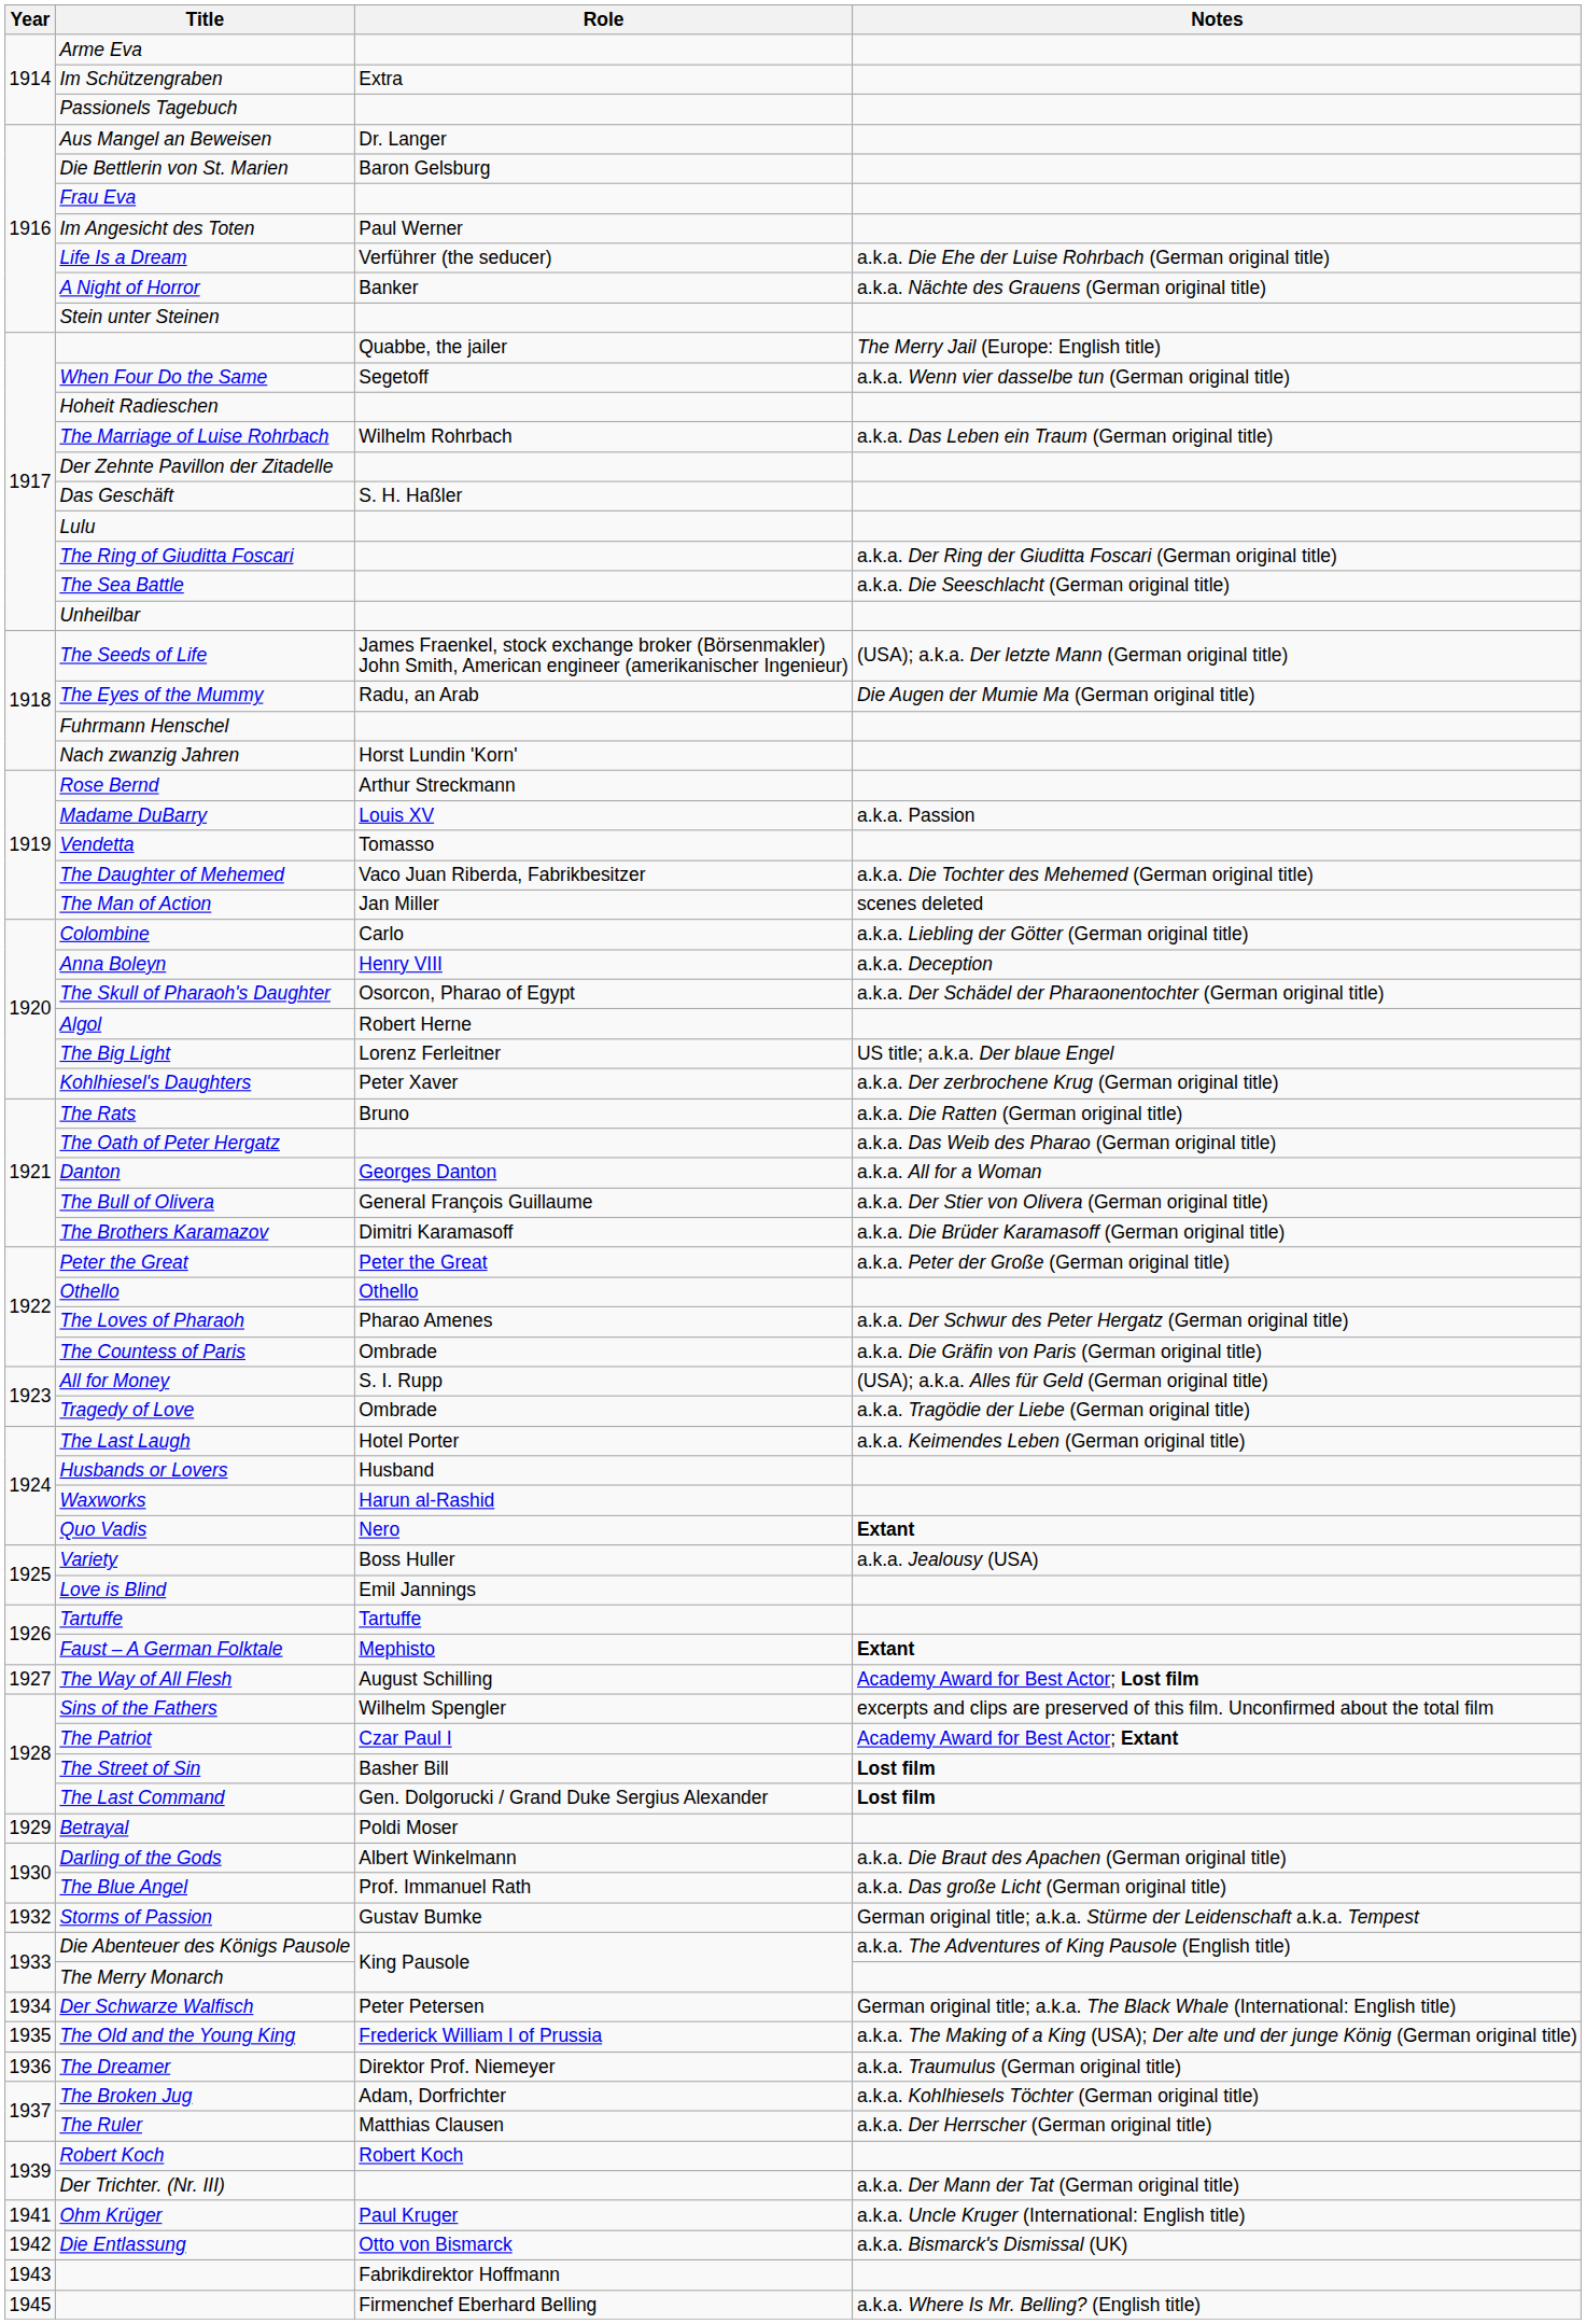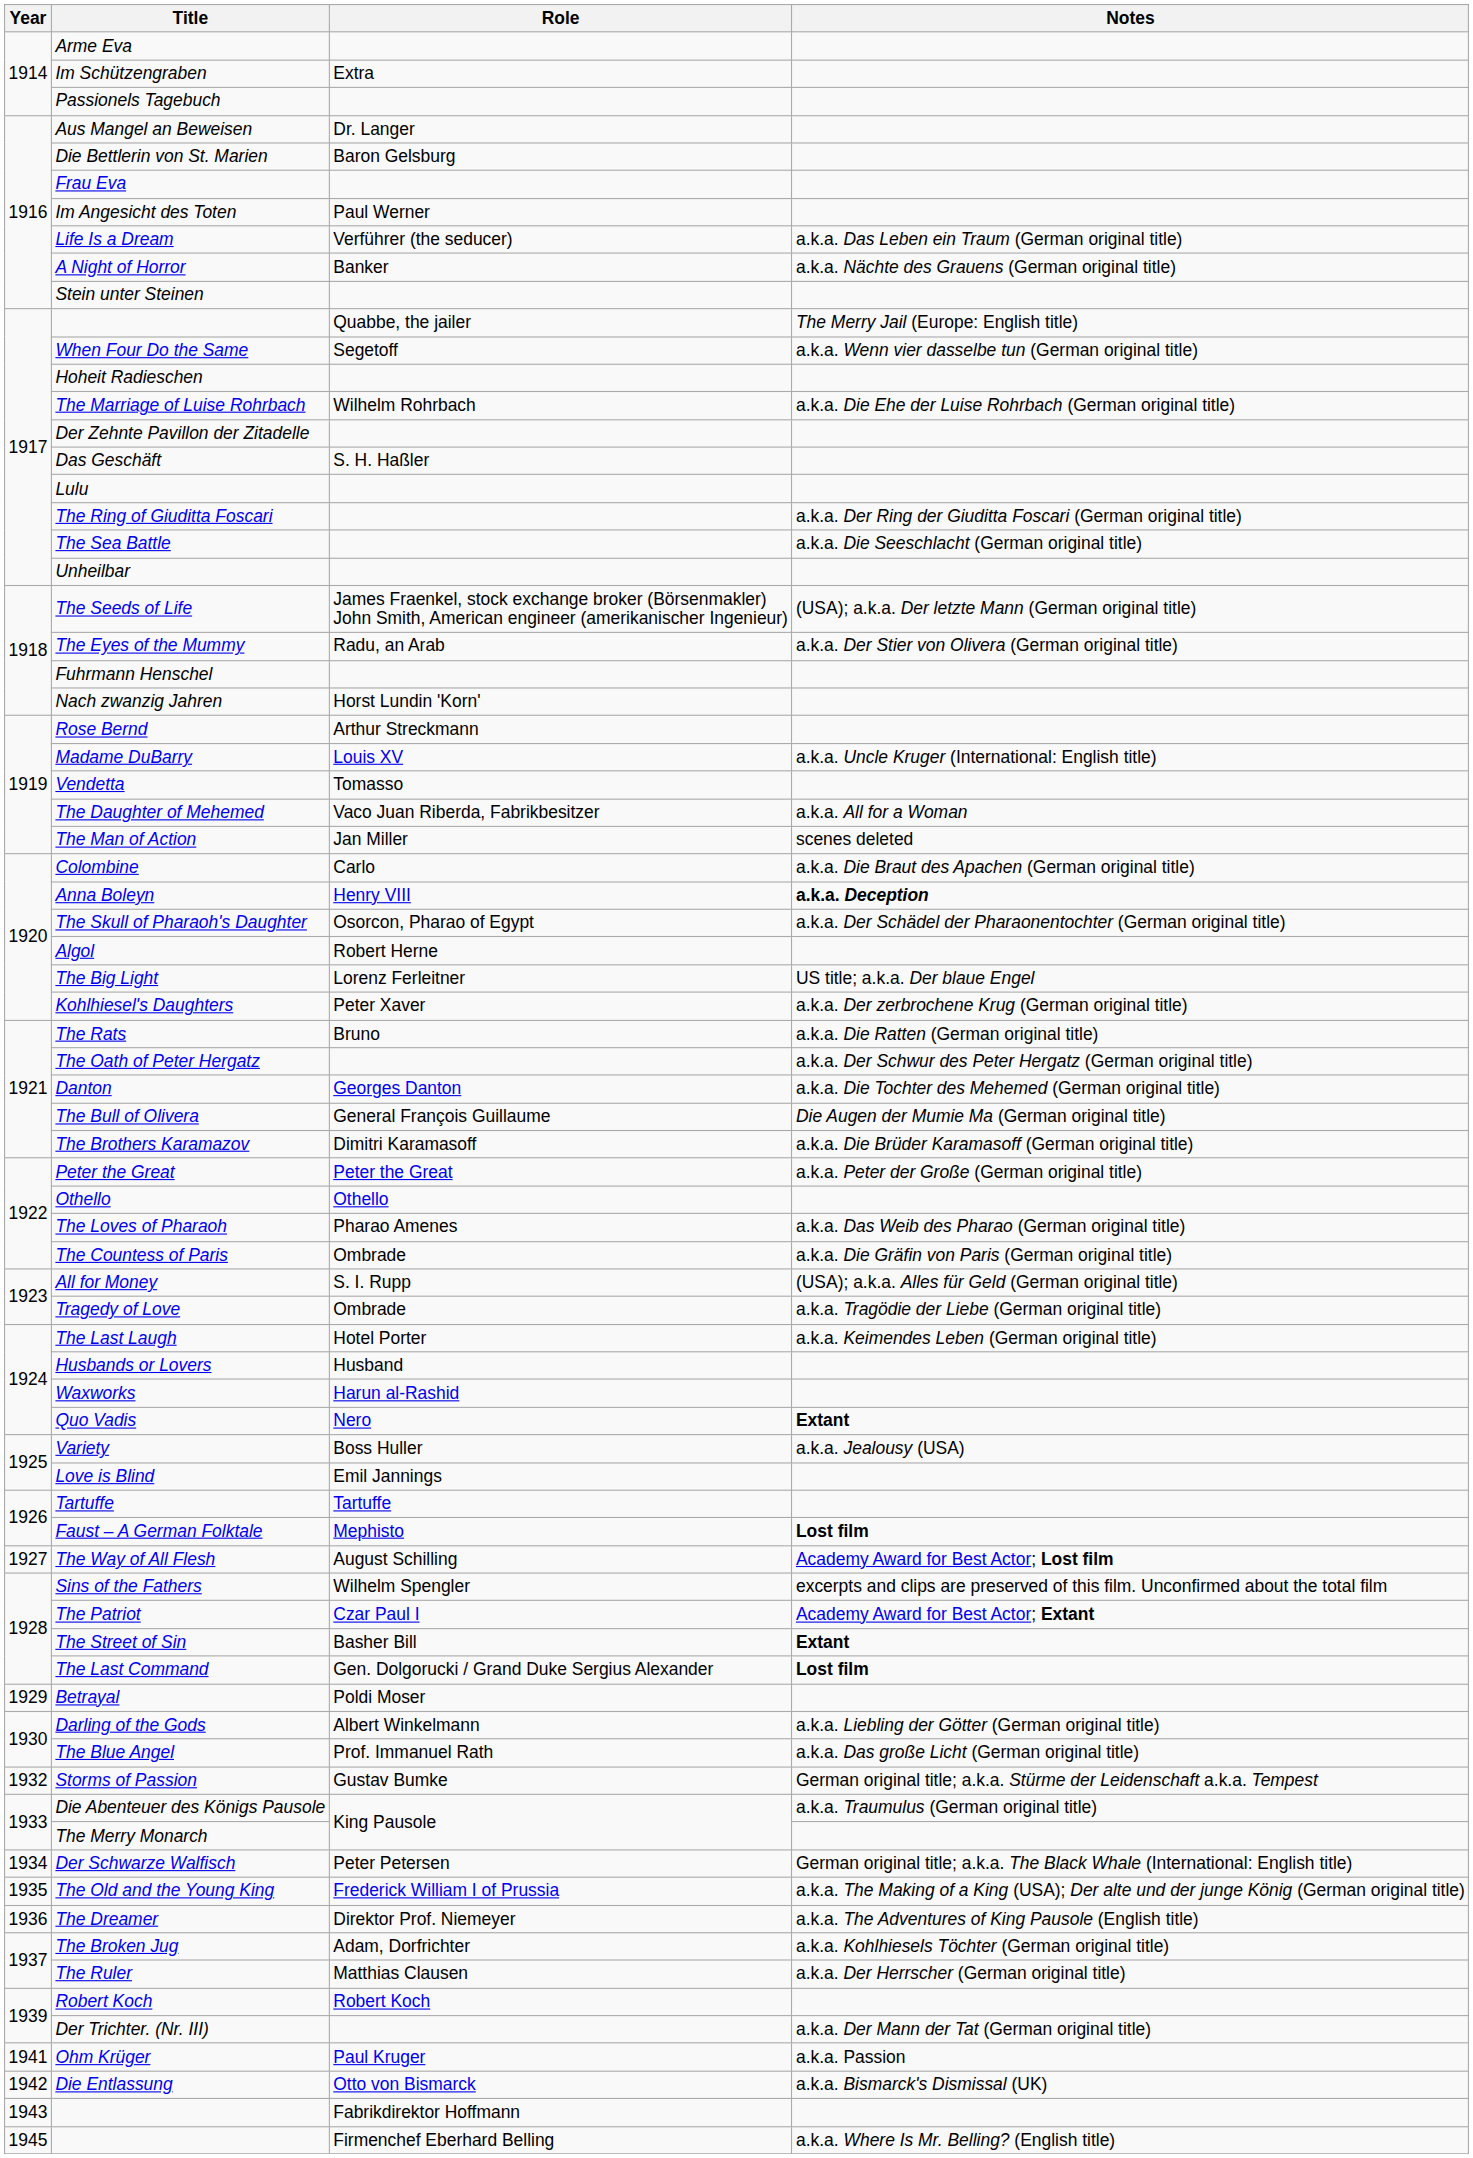 <table class="wikitable sortable plainrowheaders">
 <tr>
 <th scope="col">Year</th>
 <th scope="col">Title</th>
 <th scope="col">Role</th>
 <th scope="col" class="unsortable">Notes</th>
 </tr>
 <tr>
 <td rowspan= 3>1914</td>
 <td><em>Arme Eva</em></td>
 <td></td>
 <td></td>
 </tr>
 <tr>
 <td><em>Im Schützengraben</em></td>
 <td>Extra</td>
 <td></td>
 </tr>
 <tr>
 <td><em>Passionels Tagebuch</em></td>
 <td></td>
 <td></td>
 </tr>
 <tr>
 <td rowspan=7>1916</td>
 <td><em>Aus Mangel an Beweisen</em></td>
 <td>Dr. Langer</td>
 <td></td>
 </tr>
 <tr>
 <td><em>Die Bettlerin von St. Marien</em></td>
 <td>Baron Gelsburg</td>
 <td></td>
 </tr>
 <tr>
 <td><em><a href='#'>Frau Eva</a></em></td>
 <td></td>
 <td></td>
 </tr>
 <tr>
 <td><em>Im Angesicht des Toten</em></td>
 <td>Paul Werner</td>
 <td></td>
 </tr>
 <tr>
 <td><em><a href='#'>Life Is a Dream</a></em></td>
 <td>Verführer (the seducer)</td>
-<td>a.k.a. <em>Die Ehe der Luise Rohrbach</em> (German original title)</td>
+<td>a.k.a. <em>Das Leben ein Traum</em> (German original title)</td>
 </tr>
 <tr>
 <td><em><a href='#'>A Night of Horror</a></em></td>
 <td>Banker</td>
 <td>a.k.a. <em>Nächte des Grauens</em> (German original title)</td>
 </tr>
 <tr>
 <td><em>Stein unter Steinen</em></td>
 <td></td>
 <td></td>
 </tr>
 <tr>
 <td rowspan=10>1917</td>
 <td><em></em></td>
 <td>Quabbe, the jailer</td>
 <td><em>The Merry Jail</em> (Europe: English title)</td>
 </tr>
 <tr>
 <td><em><a href='#'>When Four Do the Same</a></em></td>
 <td>Segetoff</td>
 <td>a.k.a. <em>Wenn vier dasselbe tun</em> (German original title)</td>
 </tr>
 <tr>
 <td><em>Hoheit Radieschen</em></td>
 <td></td>
 <td></td>
 </tr>
 <tr>
 <td><em><a href='#'>The Marriage of Luise Rohrbach</a></em></td>
 <td>Wilhelm Rohrbach</td>
-<td>a.k.a. <em>Das Leben ein Traum</em> (German original title)</td>
+<td>a.k.a. <em>Die Ehe der Luise Rohrbach</em> (German original title)</td>
 </tr>
 <tr>
 <td><em>Der Zehnte Pavillon der Zitadelle</em></td>
 <td></td>
 <td></td>
 </tr>
 <tr>
 <td><em>Das Geschäft</em></td>
 <td>S. H. Haßler</td>
 <td></td>
 </tr>
 <tr>
 <td><em>Lulu</em></td>
 <td></td>
 <td></td>
 </tr>
 <tr>
 <td><em><a href='#'>The Ring of Giuditta Foscari</a></em></td>
 <td></td>
 <td>a.k.a. <em>Der Ring der Giuditta Foscari</em> (German original title)</td>
 </tr>
 <tr>
 <td><em><a href='#'>The Sea Battle</a></em></td>
 <td></td>
 <td>a.k.a. <em>Die Seeschlacht</em> (German original title)</td>
 </tr>
 <tr>
 <td><em>Unheilbar</em></td>
 <td></td>
 <td></td>
 </tr>
 <tr>
 <td rowspan= 4>1918</td>
 <td><em><a href='#'>The Seeds of Life</a></em></td>
 <td>James Fraenkel, stock exchange broker (Börsenmakler)<br>John Smith, American engineer (amerikanischer Ingenieur)</td>
 <td>(USA); a.k.a. <em>Der letzte Mann</em> (German original title)</td>
 </tr>
 <tr>
 <td><em><a href='#'>The Eyes of the Mummy</a></em></td>
 <td>Radu, an Arab</td>
-<td><em>Die Augen der Mumie Ma</em> (German original title)</td>
+<td>a.k.a. <em>Der Stier von Olivera</em> (German original title)</td>
 </tr>
 <tr>
 <td><em>Fuhrmann Henschel</em></td>
 <td></td>
 <td></td>
 </tr>
 <tr>
 <td><em>Nach zwanzig Jahren</em></td>
 <td>Horst Lundin 'Korn'</td>
 <td></td>
 </tr>
 <tr>
 <td rowspan=5>1919</td>
 <td><em><a href='#'>Rose Bernd</a></em></td>
 <td>Arthur Streckmann</td>
 <td></td>
 </tr>
 <tr>
 <td><em><a href='#'>Madame DuBarry</a></em></td>
 <td><a href='#'>Louis XV</a></td>
-<td>a.k.a. Passion</td>
+<td>a.k.a. <em>Uncle Kruger</em> (International: English title)</td>
 </tr>
 <tr>
 <td><em><a href='#'>Vendetta</a></em></td>
 <td>Tomasso</td>
 <td></td>
 </tr>
 <tr>
 <td><em><a href='#'>The Daughter of Mehemed</a></em></td>
 <td>Vaco Juan Riberda, Fabrikbesitzer</td>
-<td>a.k.a. <em>Die Tochter des Mehemed</em> (German original title)</td>
+<td>a.k.a. <em>All for a Woman</em></td>
 </tr>
 <tr>
 <td><em><a href='#'>The Man of Action</a></em></td>
 <td>Jan Miller</td>
 <td>scenes deleted</td>
 </tr>
 <tr>
 <td rowspan= 6>1920</td>
 <td><em><a href='#'>Colombine</a></em></td>
 <td>Carlo</td>
-<td>a.k.a. <em>Liebling der Götter</em> (German original title)</td>
+<td>a.k.a. <em>Die Braut des Apachen</em> (German original title)</td>
 </tr>
 <tr>
 <td><em><a href='#'>Anna Boleyn</a></em></td>
 <td><a href='#'>Henry VIII</a></td>
-<td>a.k.a. <em>Deception</em></td>
+<td><strong>a.k.a. <em>Deception</em></strong></td>
 </tr>
 <tr>
 <td><em><a href='#'>The Skull of Pharaoh's Daughter</a></em></td>
 <td>Osorcon, Pharao of Egypt</td>
 <td>a.k.a. <em>Der Schädel der Pharaonentochter</em> (German original title)</td>
 </tr>
 <tr>
 <td><em><a href='#'>Algol</a></em></td>
 <td>Robert Herne</td>
 <td></td>
 </tr>
 <tr>
 <td><em><a href='#'>The Big Light</a></em></td>
 <td>Lorenz Ferleitner</td>
 <td>US title; a.k.a. <em>Der blaue Engel</em></td>
 </tr>
 <tr>
 <td><em><a href='#'>Kohlhiesel's Daughters</a></em></td>
 <td>Peter Xaver</td>
 <td>a.k.a. <em>Der zerbrochene Krug</em> (German original title)</td>
 </tr>
 <tr>
 <td rowspan=5>1921</td>
 <td><em><a href='#'>The Rats</a></em></td>
 <td>Bruno</td>
 <td>a.k.a. <em>Die Ratten</em> (German original title)</td>
 </tr>
 <tr>
 <td><em><a href='#'>The Oath of Peter Hergatz</a></em></td>
 <td></td>
-<td>a.k.a. <em>Das Weib des Pharao</em> (German original title)</td>
+<td>a.k.a. <em>Der Schwur des Peter Hergatz</em> (German original title)</td>
 </tr>
 <tr>
 <td><em><a href='#'>Danton</a></em></td>
 <td><a href='#'>Georges Danton</a></td>
-<td>a.k.a. <em>All for a Woman</em></td>
+<td>a.k.a. <em>Die Tochter des Mehemed</em> (German original title)</td>
 </tr>
 <tr>
 <td><em><a href='#'>The Bull of Olivera</a></em></td>
 <td>General François Guillaume</td>
-<td>a.k.a. <em>Der Stier von Olivera</em> (German original title)</td>
+<td><em>Die Augen der Mumie Ma</em> (German original title)</td>
 </tr>
 <tr>
 <td><em><a href='#'>The Brothers Karamazov</a></em></td>
 <td>Dimitri Karamasoff</td>
 <td>a.k.a. <em>Die Brüder Karamasoff</em> (German original title)</td>
 </tr>
 <tr>
 <td rowspan=4>1922</td>
 <td><em><a href='#'>Peter the Great</a></em></td>
 <td><a href='#'>Peter the Great</a></td>
 <td>a.k.a. <em>Peter der Große</em> (German original title)</td>
 </tr>
 <tr>
 <td><em><a href='#'>Othello</a></em></td>
 <td><a href='#'>Othello</a></td>
 <td></td>
 </tr>
 <tr>
 <td><em><a href='#'>The Loves of Pharaoh</a></em></td>
 <td>Pharao Amenes</td>
-<td>a.k.a. <em>Der Schwur des Peter Hergatz</em> (German original title)</td>
+<td>a.k.a. <em>Das Weib des Pharao</em> (German original title)</td>
 </tr>
 <tr>
 <td><em><a href='#'>The Countess of Paris</a></em></td>
 <td>Ombrade</td>
 <td>a.k.a. <em>Die Gräfin von Paris</em> (German original title)</td>
 </tr>
 <tr>
 <td rowspan=2>1923</td>
 <td><em><a href='#'>All for Money</a></em></td>
 <td>S. I. Rupp</td>
 <td>(USA); a.k.a. <em>Alles für Geld</em>  (German original title)</td>
 </tr>
 <tr>
 <td><em><a href='#'>Tragedy of Love</a></em></td>
 <td>Ombrade</td>
 <td>a.k.a. <em>Tragödie der Liebe</em> (German original title)</td>
 </tr>
 <tr>
 <td rowspan=4>1924</td>
 <td><em><a href='#'>The Last Laugh</a></em></td>
 <td>Hotel Porter</td>
 <td>a.k.a. <em>Keimendes Leben</em> (German original title)</td>
 </tr>
 <tr>
 <td><em><a href='#'>Husbands or Lovers</a></em></td>
 <td>Husband</td>
 <td></td>
 </tr>
 <tr>
 <td><em><a href='#'>Waxworks</a></em></td>
 <td><a href='#'>Harun al-Rashid</a></td>
 <td></td>
 </tr>
 <tr>
 <td><em><a href='#'>Quo Vadis</a></em></td>
 <td><a href='#'>Nero</a></td>
 <td><strong>Extant</strong></td>
 </tr>
 <tr>
 <td rowspan=2>1925</td>
 <td><em><a href='#'>Variety</a></em></td>
 <td>Boss Huller</td>
 <td>a.k.a. <em>Jealousy</em> (USA)</td>
 </tr>
 <tr>
 <td><em><a href='#'>Love is Blind</a></em></td>
 <td>Emil Jannings</td>
 <td></td>
 </tr>
 <tr>
 <td rowspan=2>1926</td>
 <td><em><a href='#'>Tartuffe</a></em></td>
 <td><a href='#'>Tartuffe</a></td>
 <td></td>
 </tr>
 <tr>
 <td><em><a href='#'>Faust – A German Folktale</a></em></td>
 <td><a href='#'>Mephisto</a></td>
-<td><strong>Extant</strong></td>
+<td><strong>Lost film</strong></td>
 </tr>
 <tr>
 <td>1927</td>
 <td><em><a href='#'>The Way of All Flesh</a></em></td>
 <td>August Schilling</td>
 <td><a href='#'>Academy Award for Best Actor</a>;  <strong>Lost film</strong></td>
 </tr>
 <tr>
 <td rowspan=4>1928</td>
 <td><em><a href='#'>Sins of the Fathers</a></em></td>
 <td>Wilhelm Spengler</td>
 <td>excerpts and clips are preserved of this film. Unconfirmed about the total film</td>
 </tr>
 <tr>
 <td><em><a href='#'>The Patriot</a></em></td>
 <td><a href='#'>Czar Paul I</a></td>
 <td><a href='#'>Academy Award for Best Actor</a>;  <strong>Extant</strong></td>
 </tr>
 <tr>
 <td><em><a href='#'>The Street of Sin</a></em></td>
 <td>Basher Bill</td>
-<td><strong>Lost film</strong></td>
+<td><strong>Extant</strong></td>
 </tr>
 <tr>
 <td><em><a href='#'>The Last Command</a></em></td>
 <td>Gen. Dolgorucki / Grand Duke Sergius Alexander</td>
 <td><strong>Lost film</strong></td>
 </tr>
 <tr>
 <td>1929</td>
 <td><em><a href='#'>Betrayal</a></em></td>
 <td>Poldi Moser</td>
 <td></td>
 </tr>
 <tr>
 <td rowspan=2>1930</td>
 <td><em><a href='#'>Darling of the Gods</a></em></td>
 <td>Albert Winkelmann</td>
-<td>a.k.a. <em>Die Braut des Apachen</em> (German original title)</td>
+<td>a.k.a. <em>Liebling der Götter</em> (German original title)</td>
 </tr>
 <tr>
 <td><em><a href='#'>The Blue Angel</a></em></td>
 <td>Prof. Immanuel Rath</td>
 <td>a.k.a. <em>Das große Licht</em> (German original title)</td>
 </tr>
 <tr>
 <td>1932</td>
 <td><em><a href='#'>Storms of Passion</a></em></td>
 <td>Gustav Bumke</td>
 <td>German original title; a.k.a. <em>Stürme der Leidenschaft</em> a.k.a. <em>Tempest</em></td>
 </tr>
 <tr>
 <td rowspan=2>1933</td>
 <td><em>Die Abenteuer des Königs Pausole</em></td>
 <td rowspan="2">King Pausole</td>
-<td>a.k.a. <em>The Adventures of King Pausole</em> (English title)</td>
+<td>a.k.a. <em>Traumulus</em>  (German original title)</td>
 </tr>
 <tr>
 <td><em>The Merry Monarch</em></td>
 <td></td>
 </tr>
 <tr>
 <td>1934</td>
 <td><em><a href='#'>Der Schwarze Walfisch</a></em></td>
 <td>Peter Petersen</td>
 <td>German original title; a.k.a. <em>The Black Whale</em> (International: English title)</td>
 </tr>
 <tr>
 <td>1935</td>
 <td><em><a href='#'>The Old and the Young King</a></em></td>
 <td><a href='#'>Frederick William I of Prussia</a></td>
 <td>a.k.a. <em>The Making of a King</em> (USA); <em>Der alte und der junge König</em> (German original title)</td>
 </tr>
 <tr>
 <td>1936</td>
 <td><em><a href='#'>The Dreamer</a></em></td>
 <td>Direktor Prof. Niemeyer</td>
-<td>a.k.a. <em>Traumulus</em>  (German original title)</td>
+<td>a.k.a. <em>The Adventures of King Pausole</em> (English title)</td>
 </tr>
 <tr>
 <td rowspan=2>1937</td>
 <td><em><a href='#'>The Broken Jug</a></em></td>
 <td>Adam, Dorfrichter</td>
 <td>a.k.a. <em>Kohlhiesels Töchter</em> (German original title)</td>
 </tr>
 <tr>
 <td><em><a href='#'>The Ruler</a></em></td>
 <td>Matthias Clausen</td>
 <td>a.k.a. <em>Der Herrscher</em> (German original title)</td>
 </tr>
 <tr>
 <td rowspan=2>1939</td>
 <td><em><a href='#'>Robert Koch</a></em></td>
 <td><a href='#'>Robert Koch</a></td>
 <td></td>
 </tr>
 <tr>
 <td><em>Der Trichter. (Nr. III)</em></td>
 <td></td>
 <td>a.k.a. <em>Der Mann der Tat</em> (German original title)</td>
 </tr>
 <tr>
 <td>1941</td>
 <td><em><a href='#'>Ohm Krüger</a></em></td>
 <td><a href='#'>Paul Kruger</a></td>
-<td>a.k.a. <em>Uncle Kruger</em> (International: English title)</td>
+<td>a.k.a. Passion</td>
 </tr>
 <tr>
 <td>1942</td>
 <td><em><a href='#'>Die Entlassung</a></em></td>
 <td><a href='#'>Otto von Bismarck</a></td>
 <td>a.k.a. <em>Bismarck's Dismissal</em> (UK)</td>
 </tr>
 <tr>
 <td>1943</td>
 <td><em></em></td>
 <td>Fabrikdirektor Hoffmann</td>
 <td></td>
 </tr>
 <tr>
 <td>1945</td>
 <td><em></em></td>
 <td>Firmenchef Eberhard Belling</td>
 <td>a.k.a. <em>Where Is Mr. Belling?</em> (English title)</td>
 </tr>
 <tr>
 </tr>
 </table>
